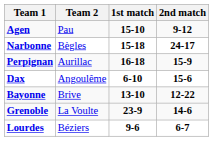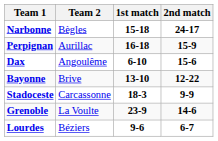 <table class="wikitable">
 <tr>
 <th>Team 1</th>
 <th>Team 2</th>
 <th>1st match</th>
 <th>2nd match</th>
-</tr>
-<tr>
-<td><strong><a href='#'>Agen</a></strong></td>
-<td><a href='#'>Pau</a></td>
-<td align="center"><strong>15-10</strong></td>
-<td align="center"><strong>9-12</strong></td>
 </tr>
 <tr bgcolor="white">
 <td><strong><a href='#'>Narbonne</a></strong></td>
 <td><a href='#'>Bègles</a></td>
 <td align="center"><strong>15-18</strong></td>
 <td align="center"><strong>24-17</strong></td>
 </tr>
 <tr>
 <td><strong><a href='#'>Perpignan</a></strong></td>
 <td><a href='#'>Aurillac</a></td>
 <td align="center"><strong>16-18</strong></td>
 <td align="center"><strong>15-9</strong></td>
 </tr>
 <tr bgcolor="white">
 <td><strong><a href='#'>Dax</a></strong></td>
 <td><a href='#'>Angoulême</a></td>
 <td align="center"><strong>6-10</strong></td>
 <td align="center"><strong>15-6</strong></td>
 </tr>
 <tr>
 <td><strong><a href='#'>Bayonne</a></strong></td>
 <td><a href='#'>Brive</a></td>
 <td align="center"><strong>13-10</strong></td>
 <td align="center"><strong>12-22</strong></td>
 </tr>
+<tr bgcolor="white">
+<td><strong><a href='#'>Stadoceste</a></strong></td>
+<td><a href='#'>Carcassonne</a></td>
+<td align="center"><strong>18-3</strong></td>
+<td align="center"><strong>9-9</strong></td>
+</tr>
 <tr>
 <td><strong><a href='#'>Grenoble</a></strong></td>
 <td><a href='#'>La Voulte</a></td>
 <td align="center"><strong>23-9</strong></td>
 <td align="center"><strong>14-6</strong></td>
 </tr>
 <tr bgcolor="white">
 <td><strong><a href='#'>Lourdes</a></strong></td>
 <td><a href='#'>Béziers</a></td>
 <td align="center"><strong>9-6</strong></td>
 <td align="center"><strong>6-7</strong></td>
 </tr>
 </table>
